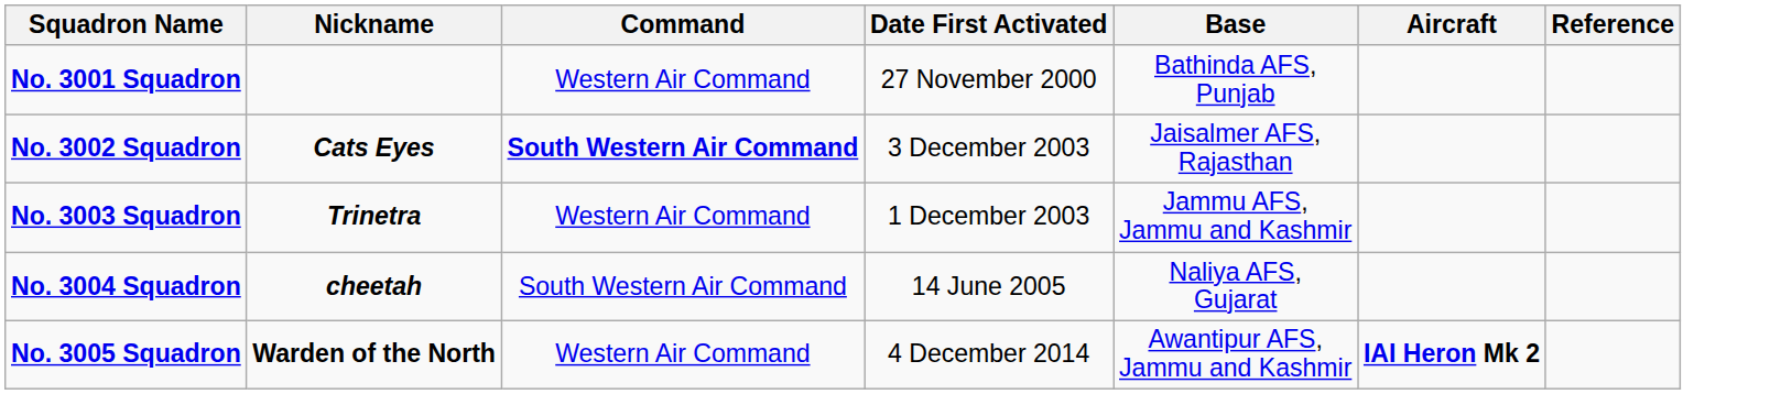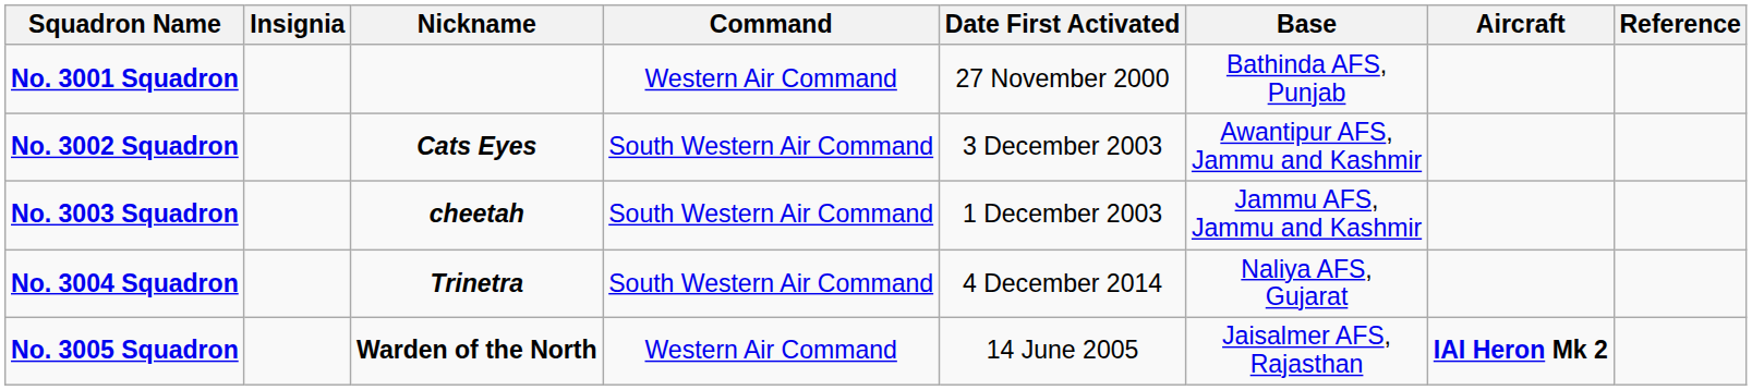 <table class="wikitable sortable" style="text-align:center;"style="font-size: 85%">
 <tr>
 <th>Squadron Name</th>
+<th>Insignia</th>
 <th>Nickname</th>
 <th>Command</th>
 <th>Date First Activated</th>
 <th>Base</th>
 <th>Aircraft</th>
 <th>Reference</th>
 </tr>
 <tr>
 <td><strong><a href='#'>No. 3001 Squadron</a></strong></td>
 <td></td>
+<td></td>
 <td><a href='#'>Western Air Command</a></td>
 <td>27 November 2000</td>
 <td><a href='#'>Bathinda AFS</a>, <br><a href='#'>Punjab</a></td>
 <td></td>
 <td></td>
 </tr>
 <tr>
 <td><strong><a href='#'>No. 3002 Squadron</a></strong></td>
+<td></td>
 <td><strong><em>Cats Eyes</em></strong></td>
-<td><strong><a href='#'>South Western Air Command</a></strong></td>
+<td><a href='#'>South Western Air Command</a></td>
 <td>3 December 2003</td>
-<td><a href='#'>Jaisalmer AFS</a>, <br><a href='#'>Rajasthan</a></td>
+<td><a href='#'>Awantipur AFS</a>, <br><a href='#'>Jammu and Kashmir</a></td>
 <td></td>
 <td></td>
 </tr>
 <tr>
 <td><strong><a href='#'>No. 3003 Squadron</a></strong></td>
-<td><strong><em>Trinetra</em></strong></td>
-<td><a href='#'>Western Air Command</a></td>
+<td></td>
+<td><strong><em>cheetah</em></strong></td>
+<td><a href='#'>South Western Air Command</a></td>
 <td>1 December 2003</td>
 <td><a href='#'>Jammu AFS</a>, <br><a href='#'>Jammu and Kashmir</a></td>
 <td></td>
 <td></td>
 </tr>
 <tr>
 <td><strong><a href='#'>No. 3004 Squadron</a></strong></td>
-<td><strong><em>cheetah</em></strong></td>
+<td></td>
+<td><strong><em>Trinetra</em></strong></td>
 <td><a href='#'>South Western Air Command</a></td>
-<td>14 June 2005</td>
+<td>4 December 2014</td>
 <td><a href='#'>Naliya AFS</a>, <br><a href='#'>Gujarat</a></td>
 <td></td>
 <td></td>
 </tr>
 <tr>
 <td><strong><a href='#'>No. 3005 Squadron</a></strong></td>
+<td></td>
 <td><strong>Warden of the North</strong></td>
 <td><a href='#'>Western Air Command</a></td>
-<td>4 December 2014</td>
-<td><a href='#'>Awantipur AFS</a>, <br><a href='#'>Jammu and Kashmir</a></td>
+<td>14 June 2005</td>
+<td><a href='#'>Jaisalmer AFS</a>, <br><a href='#'>Rajasthan</a></td>
 <td><strong><a href='#'>IAI Heron</a> Mk 2</strong></td>
 <td></td>
 </tr>
 </table>
